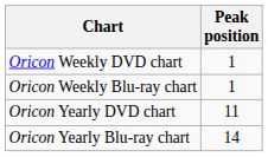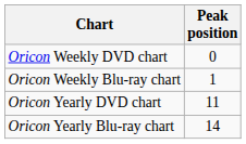 <table class="wikitable sortable" style="text-align:center;">
 <tr>
 <th>Chart</th>
 <th>Peak<br>position</th>
 </tr>
 <tr>
 <td align="left"><em><a href='#'>Oricon</a></em> Weekly DVD chart</td>
-<td>1</td>
+<td>0</td>
 </tr>
 <tr>
 <td align="left"><em>Oricon</em> Weekly Blu-ray chart</td>
 <td>1</td>
 </tr>
 <tr>
 <td align="left"><em>Oricon</em> Yearly DVD chart</td>
 <td>11</td>
 </tr>
 <tr>
 <td align="left"><em>Oricon</em> Yearly Blu-ray chart</td>
 <td>14</td>
 </tr>
 </table>
